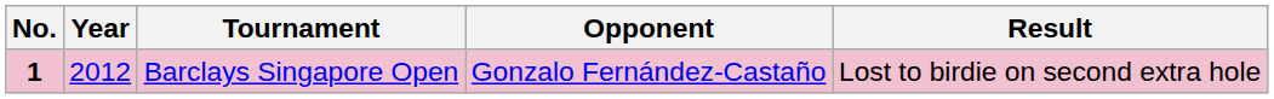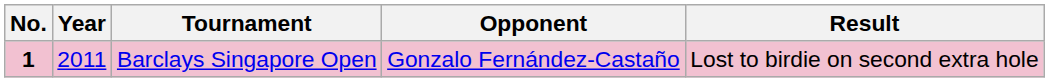 <table class="wikitable" style="font-size:95%;">
 <tr>
 <th>No.</th>
 <th>Year</th>
 <th>Tournament</th>
 <th>Opponent</th>
 <th>Result</th>
 </tr>
 <tr style="background:#F2C1D1;">
 <td align=center><strong>1</strong></td>
-<td><a href='#'>2012</a></td>
+<td><a href='#'>2011</a></td>
 <td><a href='#'>Barclays Singapore Open</a></td>
 <td> <a href='#'>Gonzalo Fernández-Castaño</a></td>
 <td>Lost to birdie on second extra hole</td>
 </tr>
 </table>
